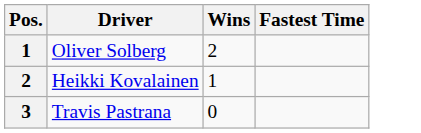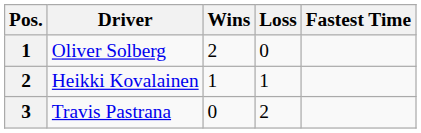 <table class="wikitable">
 <tr>
 <th>Pos.</th>
 <th>Driver</th>
 <th>Wins</th>
+<th>Loss</th>
 <th>Fastest Time</th>
 </tr>
 <tr>
 <th>1</th>
 <td> <a href='#'>Oliver Solberg</a></td>
 <td>2</td>
+<td>0</td>
 <td></td>
 </tr>
 <tr>
 <th>2</th>
 <td> <a href='#'>Heikki Kovalainen</a></td>
+<td>1</td>
 <td>1</td>
 <td></td>
 </tr>
 <tr>
 <th>3</th>
 <td> <a href='#'>Travis Pastrana</a></td>
 <td>0</td>
+<td>2</td>
 <td></td>
 </tr>
 </table>
